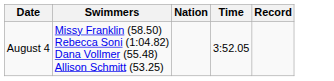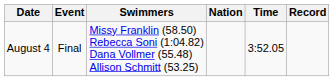 <table class=wikitable style=text-align:center>
 <tr>
 <th>Date</th>
+<th>Event</th>
 <th>Swimmers</th>
 <th>Nation</th>
 <th>Time</th>
 <th>Record</th>
 </tr>
 <tr>
 <td>August 4</td>
+<td>Final</td>
 <td align=left><a href='#'>Missy Franklin</a> (58.50)<br><a href='#'>Rebecca Soni</a> (1:04.82)<br><a href='#'>Dana Vollmer</a> (55.48)<br><a href='#'>Allison Schmitt</a> (53.25)</td>
 <td align=left></td>
 <td>3:52.05</td>
 <td></td>
 </tr>
 </table>
